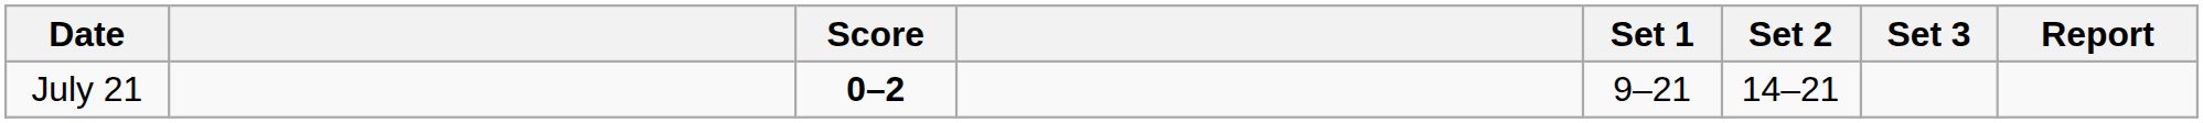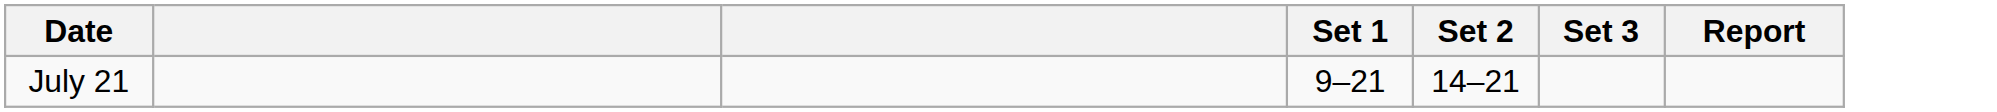 <table class="wikitable" style="text-align: center; font-size:90% ">
 <tr>
 <th width="60">Date</th>
 <th align="right" width="250"></th>
-<th width="60">Score</th>
 <th align="left" width="250"></th>
 <th width="50">Set 1</th>
 <th width="50">Set 2</th>
 <th width="50">Set 3</th>
 <th width="75">Report</th>
 </tr>
 <tr>
 <td>July 21</td>
 <td align=left></td>
-<td align=center><strong>0–2</strong></td>
 <td align=left><strong></strong></td>
 <td>9–21</td>
 <td>14–21</td>
 <td></td>
 <td></td>
 </tr>
 </table>
